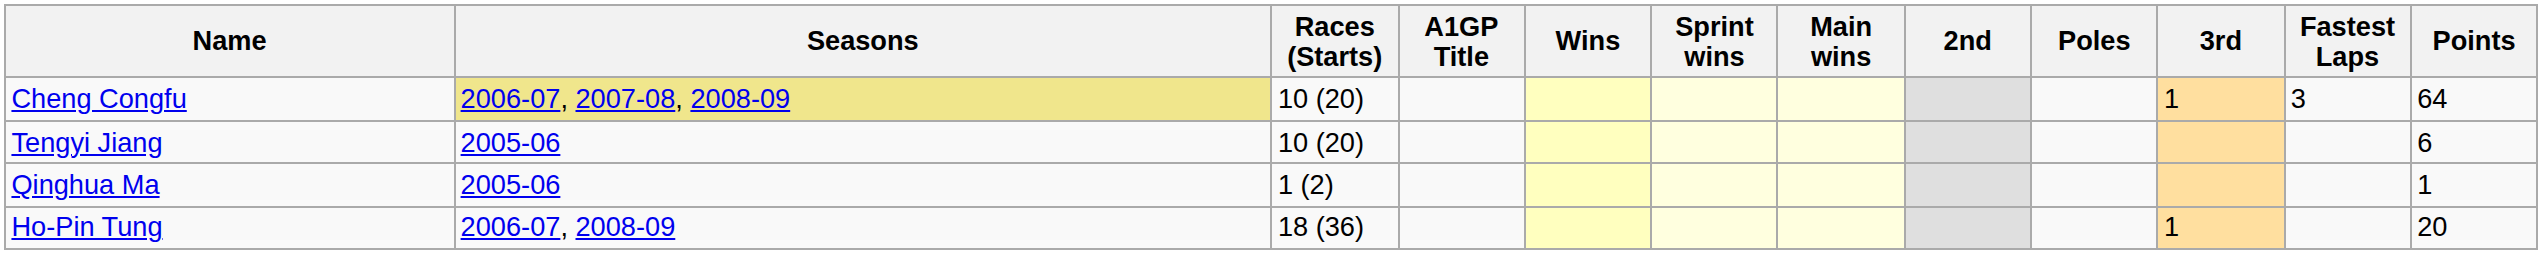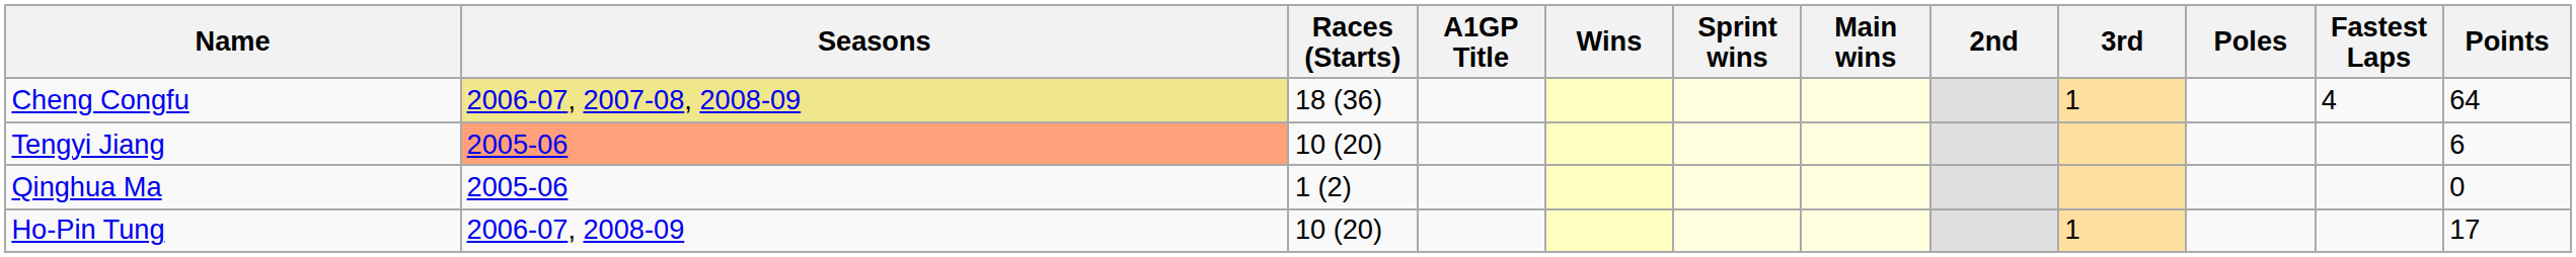 <table class="wikitable sortable" style="font-size: 85%" width="80%">
 <tr>
 <th>Name</th>
 <th>Seasons</th>
 <th width="5%">Races<br>(Starts)</th>
 <th width="5%">A1GP Title</th>
 <th width="5%">Wins</th>
 <th width="5%">Sprint<br>wins</th>
 <th width="5%">Main<br>wins</th>
 <th width="5%">2nd</th>
+<th width="5%">3rd</th>
 <th width="5%">Poles</th>
-<th width="5%">3rd</th>
 <th width="5%">Fastest<br>Laps</th>
 <th width="5%">Points</th>
 </tr>
 <tr>
 <td><a href='#'>Cheng Congfu</a></td>
 <td style="background: khaki;"><a href='#'>2006-07</a>, <a href='#'>2007-08</a>, <a href='#'>2008-09</a></td>
+<td>18 (36)</td>
+<td></td>
+<td style="background:#FFFFBF;"></td>
+<td style="background:#FFFFDF;"></td>
+<td style="background:#FFFFDF;"></td>
+<td style="background:#DFDFDF;"></td>
+<td style="background:#FFDF9F;">1</td>
+<td></td>
+<td>4</td>
+<td>64</td>
+</tr>
+<tr>
+<td><a href='#'>Tengyi Jiang</a></td>
+<td style="background: lightsalmon;"><a href='#'>2005-06</a></td>
 <td>10 (20)</td>
 <td></td>
 <td style="background:#FFFFBF;"></td>
 <td style="background:#FFFFDF;"></td>
 <td style="background:#FFFFDF;"></td>
 <td style="background:#DFDFDF;"></td>
+<td style="background:#FFDF9F;"></td>
 <td></td>
-<td style="background:#FFDF9F;">1</td>
-<td>3</td>
-<td>64</td>
-</tr>
-<tr>
-<td><a href='#'>Tengyi Jiang</a></td>
-<td><a href='#'>2005-06</a></td>
-<td>10 (20)</td>
-<td></td>
-<td style="background:#FFFFBF;"></td>
-<td style="background:#FFFFDF;"></td>
-<td style="background:#FFFFDF;"></td>
-<td style="background:#DFDFDF;"></td>
-<td></td>
-<td style="background:#FFDF9F;"></td>
 <td></td>
 <td>6</td>
 </tr>
 <tr>
 <td><a href='#'>Qinghua Ma</a></td>
 <td><a href='#'>2005-06</a></td>
 <td>1 (2)</td>
 <td></td>
 <td style="background:#FFFFBF;"></td>
 <td style="background:#FFFFDF;"></td>
 <td style="background:#FFFFDF;"></td>
 <td style="background:#DFDFDF;"></td>
-<td></td>
 <td style="background:#FFDF9F;"></td>
 <td></td>
-<td>1</td>
+<td></td>
+<td>0</td>
 </tr>
 <tr>
 <td><a href='#'>Ho-Pin Tung</a></td>
 <td><a href='#'>2006-07</a>, <a href='#'>2008-09</a></td>
-<td>18 (36)</td>
+<td>10 (20)</td>
 <td></td>
 <td style="background:#FFFFBF;"></td>
 <td style="background:#FFFFDF;"></td>
 <td style="background:#FFFFDF;"></td>
 <td style="background:#DFDFDF;"></td>
-<td></td>
 <td style="background:#FFDF9F;">1</td>
 <td></td>
-<td>20</td>
+<td></td>
+<td>17</td>
 </tr>
 </table>
